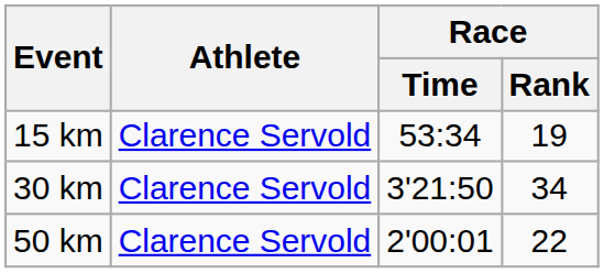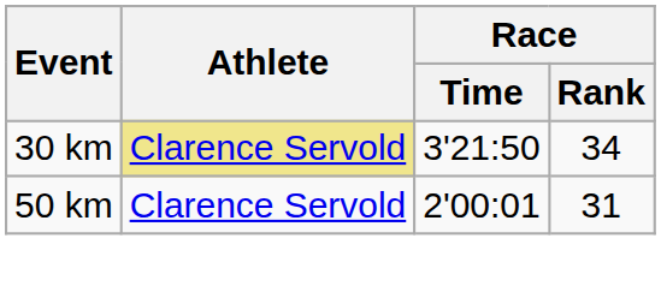 <table class="wikitable" border="1" style="font-size:90%">
 <tr>
 <th rowspan=2>Event</th>
 <th rowspan=2>Athlete</th>
 <th colspan=2>Race</th>
 </tr>
 <tr>
 <th>Time</th>
 <th>Rank</th>
 </tr>
 <tr>
-<td>15 km</td>
-<td><a href='#'>Clarence Servold</a></td>
-<td align=center>53:34</td>
-<td align=center>19</td>
-</tr>
-<tr>
 <td>30 km</td>
-<td><a href='#'>Clarence Servold</a></td>
+<td style="background: khaki;"><a href='#'>Clarence Servold</a></td>
 <td align=center>3'21:50</td>
 <td align=center>34</td>
 </tr>
 <tr>
 <td>50 km</td>
 <td><a href='#'>Clarence Servold</a></td>
 <td align=center>2'00:01</td>
-<td align=center>22</td>
+<td align=center>31</td>
 </tr>
 </table>
